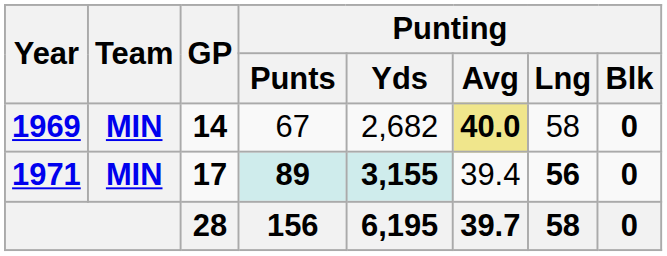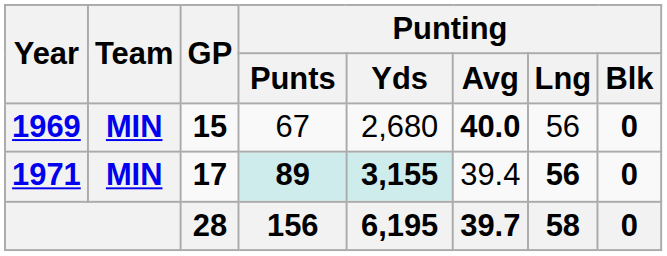 <table class="wikitable" style="text-align:center;">
 <tr>
 <th rowspan="2">Year</th>
 <th rowspan="2">Team</th>
 <th rowspan="2">GP</th>
 <th colspan="5">Punting</th>
 </tr>
 <tr>
 <th>Punts</th>
 <th>Yds</th>
 <th>Avg</th>
 <th>Lng</th>
 <th>Blk</th>
 </tr>
 <tr>
 <th><a href='#'>1969</a></th>
 <th><a href='#'>MIN</a></th>
-<td><strong>14</strong></td>
+<td><strong>15</strong></td>
 <td>67</td>
-<td>2,682</td>
-<td style="background: khaki;"><strong>40.0</strong></td>
-<td>58</td>
+<td>2,680</td>
+<td><strong>40.0</strong></td>
+<td>56</td>
 <td><strong>0</strong></td>
 </tr>
 <tr>
 <th><a href='#'>1971</a></th>
 <th><a href='#'>MIN</a></th>
 <td><strong>17</strong></td>
 <td style="background:#cfecec; width:3em;"><strong>89</strong></td>
 <td style="background:#cfecec; width:3em;"><strong>3,155</strong></td>
 <td>39.4</td>
 <td><strong>56</strong></td>
 <td><strong>0</strong></td>
 </tr>
 <tr>
 <th colspan="2"></th>
 <th>28</th>
 <th>156</th>
 <th>6,195</th>
 <th>39.7</th>
 <th>58</th>
 <th>0</th>
 </tr>
 </table>
